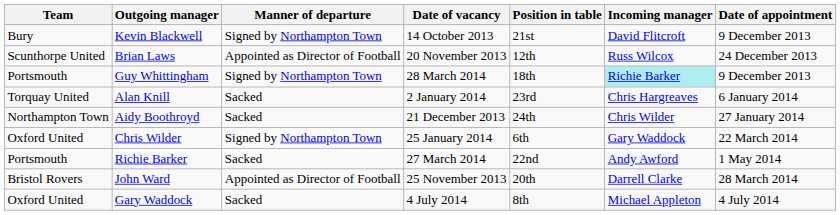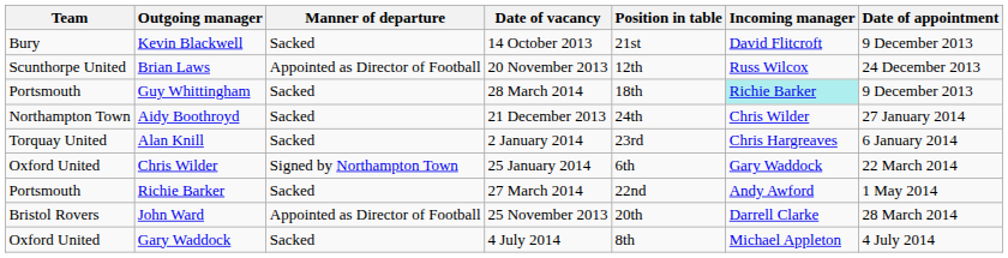 <table class="wikitable">
 <tr>
 <th>Team</th>
 <th>Outgoing manager</th>
 <th>Manner of departure</th>
 <th>Date of vacancy</th>
 <th>Position in table</th>
 <th>Incoming manager</th>
 <th>Date of appointment</th>
 </tr>
 <tr>
 <td>Bury</td>
 <td> <a href='#'>Kevin Blackwell</a></td>
-<td>Signed by <a href='#'>Northampton Town</a></td>
+<td>Sacked</td>
 <td>14 October 2013</td>
 <td>21st</td>
 <td> <a href='#'>David Flitcroft</a></td>
 <td>9 December 2013</td>
 </tr>
 <tr>
 <td>Scunthorpe United</td>
 <td> <a href='#'>Brian Laws</a></td>
 <td>Appointed as Director of Football</td>
 <td>20 November 2013</td>
 <td>12th</td>
 <td> <a href='#'>Russ Wilcox</a></td>
 <td>24 December 2013</td>
 </tr>
 <tr>
 <td>Portsmouth</td>
 <td> <a href='#'>Guy Whittingham</a></td>
-<td>Signed by <a href='#'>Northampton Town</a></td>
+<td>Sacked</td>
 <td>28 March 2014</td>
 <td>18th</td>
 <td style="background: paleturquoise;"> <a href='#'>Richie Barker</a></td>
 <td>9 December 2013</td>
+</tr>
+<tr>
+<td>Northampton Town</td>
+<td> <a href='#'>Aidy Boothroyd</a></td>
+<td>Sacked</td>
+<td>21 December 2013</td>
+<td>24th</td>
+<td> <a href='#'>Chris Wilder</a></td>
+<td>27 January 2014</td>
 </tr>
 <tr>
 <td>Torquay United</td>
 <td> <a href='#'>Alan Knill</a></td>
 <td>Sacked</td>
 <td>2 January 2014</td>
 <td>23rd</td>
 <td> <a href='#'>Chris Hargreaves</a></td>
 <td>6 January 2014</td>
-</tr>
-<tr>
-<td>Northampton Town</td>
-<td> <a href='#'>Aidy Boothroyd</a></td>
-<td>Sacked</td>
-<td>21 December 2013</td>
-<td>24th</td>
-<td> <a href='#'>Chris Wilder</a></td>
-<td>27 January 2014</td>
 </tr>
 <tr>
 <td>Oxford United</td>
 <td> <a href='#'>Chris Wilder</a></td>
 <td>Signed by <a href='#'>Northampton Town</a></td>
 <td>25 January 2014</td>
 <td>6th</td>
 <td> <a href='#'>Gary Waddock</a></td>
 <td>22 March 2014</td>
 </tr>
 <tr>
 <td>Portsmouth</td>
 <td> <a href='#'>Richie Barker</a></td>
 <td>Sacked</td>
 <td>27 March 2014</td>
 <td>22nd</td>
 <td> <a href='#'>Andy Awford</a></td>
 <td>1 May 2014</td>
 </tr>
 <tr>
 <td>Bristol Rovers</td>
 <td> <a href='#'>John Ward</a></td>
 <td>Appointed as Director of Football</td>
 <td>25 November 2013</td>
 <td>20th</td>
 <td> <a href='#'>Darrell Clarke</a></td>
 <td>28 March 2014</td>
 </tr>
 <tr>
 <td>Oxford United</td>
 <td> <a href='#'>Gary Waddock</a></td>
 <td>Sacked</td>
 <td>4 July 2014</td>
 <td>8th</td>
 <td> <a href='#'>Michael Appleton</a></td>
 <td>4 July 2014</td>
 </tr>
 </table>
